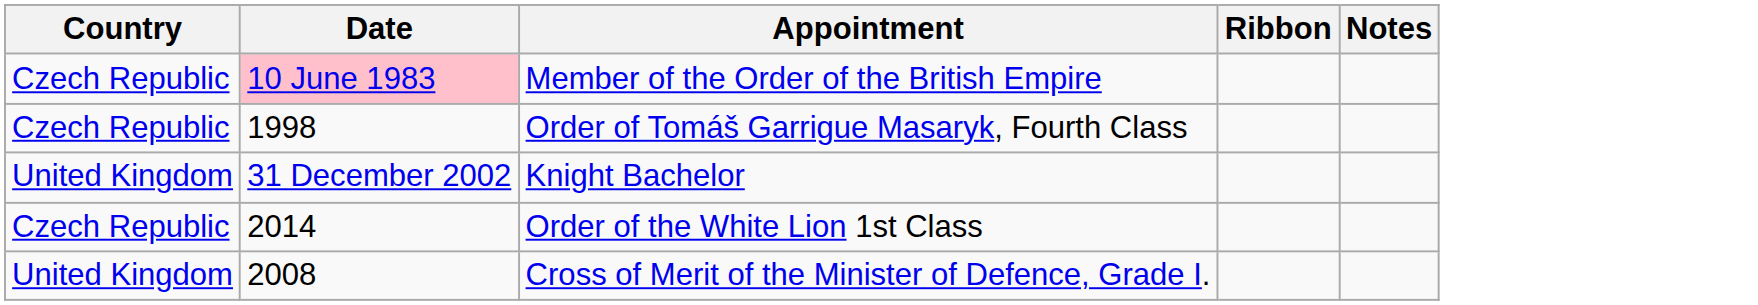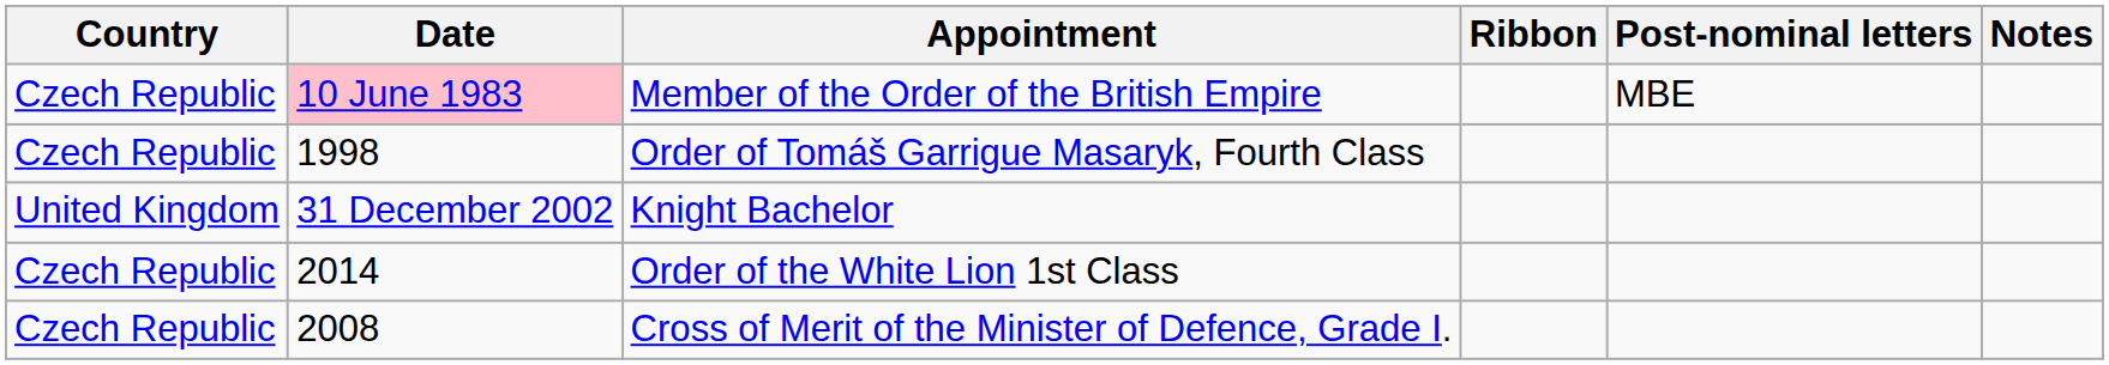 <table class="wikitable sortable">
 <tr>
 <th>Country</th>
 <th>Date</th>
 <th>Appointment</th>
 <th>Ribbon</th>
+<th>Post-nominal letters</th>
 <th>Notes</th>
 </tr>
 <tr>
 <td><a href='#'>Czech Republic</a></td>
 <td style="background: pink;"><a href='#'>10 June 1983</a></td>
 <td><a href='#'>Member of the Order of the British Empire</a></td>
 <td></td>
+<td>MBE</td>
 <td></td>
 </tr>
 <tr>
 <td><a href='#'>Czech Republic</a></td>
 <td>1998</td>
 <td><a href='#'>Order of Tomáš Garrigue Masaryk</a>, Fourth Class</td>
+<td></td>
 <td></td>
 <td></td>
 </tr>
 <tr>
 <td><a href='#'>United Kingdom</a></td>
 <td><a href='#'>31 December 2002</a></td>
 <td><a href='#'>Knight Bachelor</a></td>
 <td></td>
 <td></td>
+<td></td>
 </tr>
 <tr>
 <td><a href='#'>Czech Republic</a></td>
 <td>2014</td>
 <td><a href='#'>Order of the White Lion</a> 1st Class</td>
 <td></td>
 <td></td>
+<td></td>
 </tr>
 <tr>
-<td><a href='#'>United Kingdom</a></td>
+<td><a href='#'>Czech Republic</a></td>
 <td>2008</td>
 <td><a href='#'>Cross of Merit of the Minister of Defence, Grade I</a>.</td>
 <td></td>
 <td></td>
+<td></td>
 </tr>
 </table>
